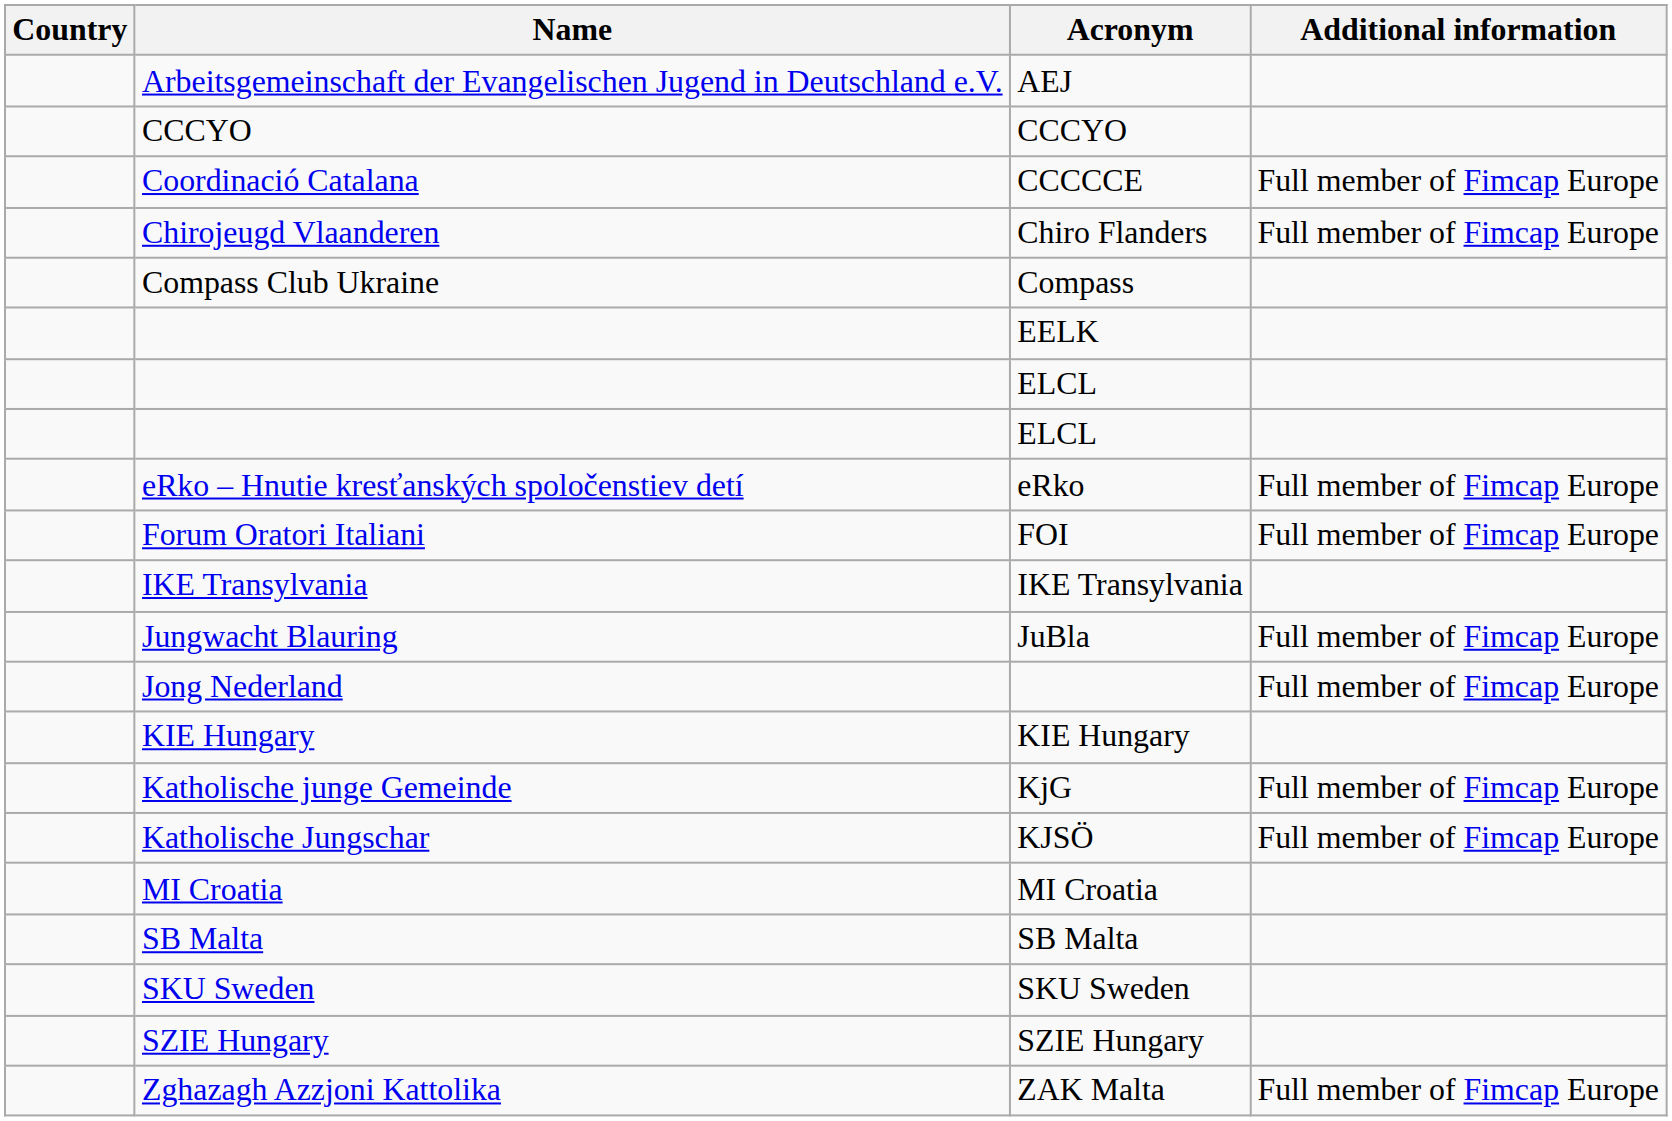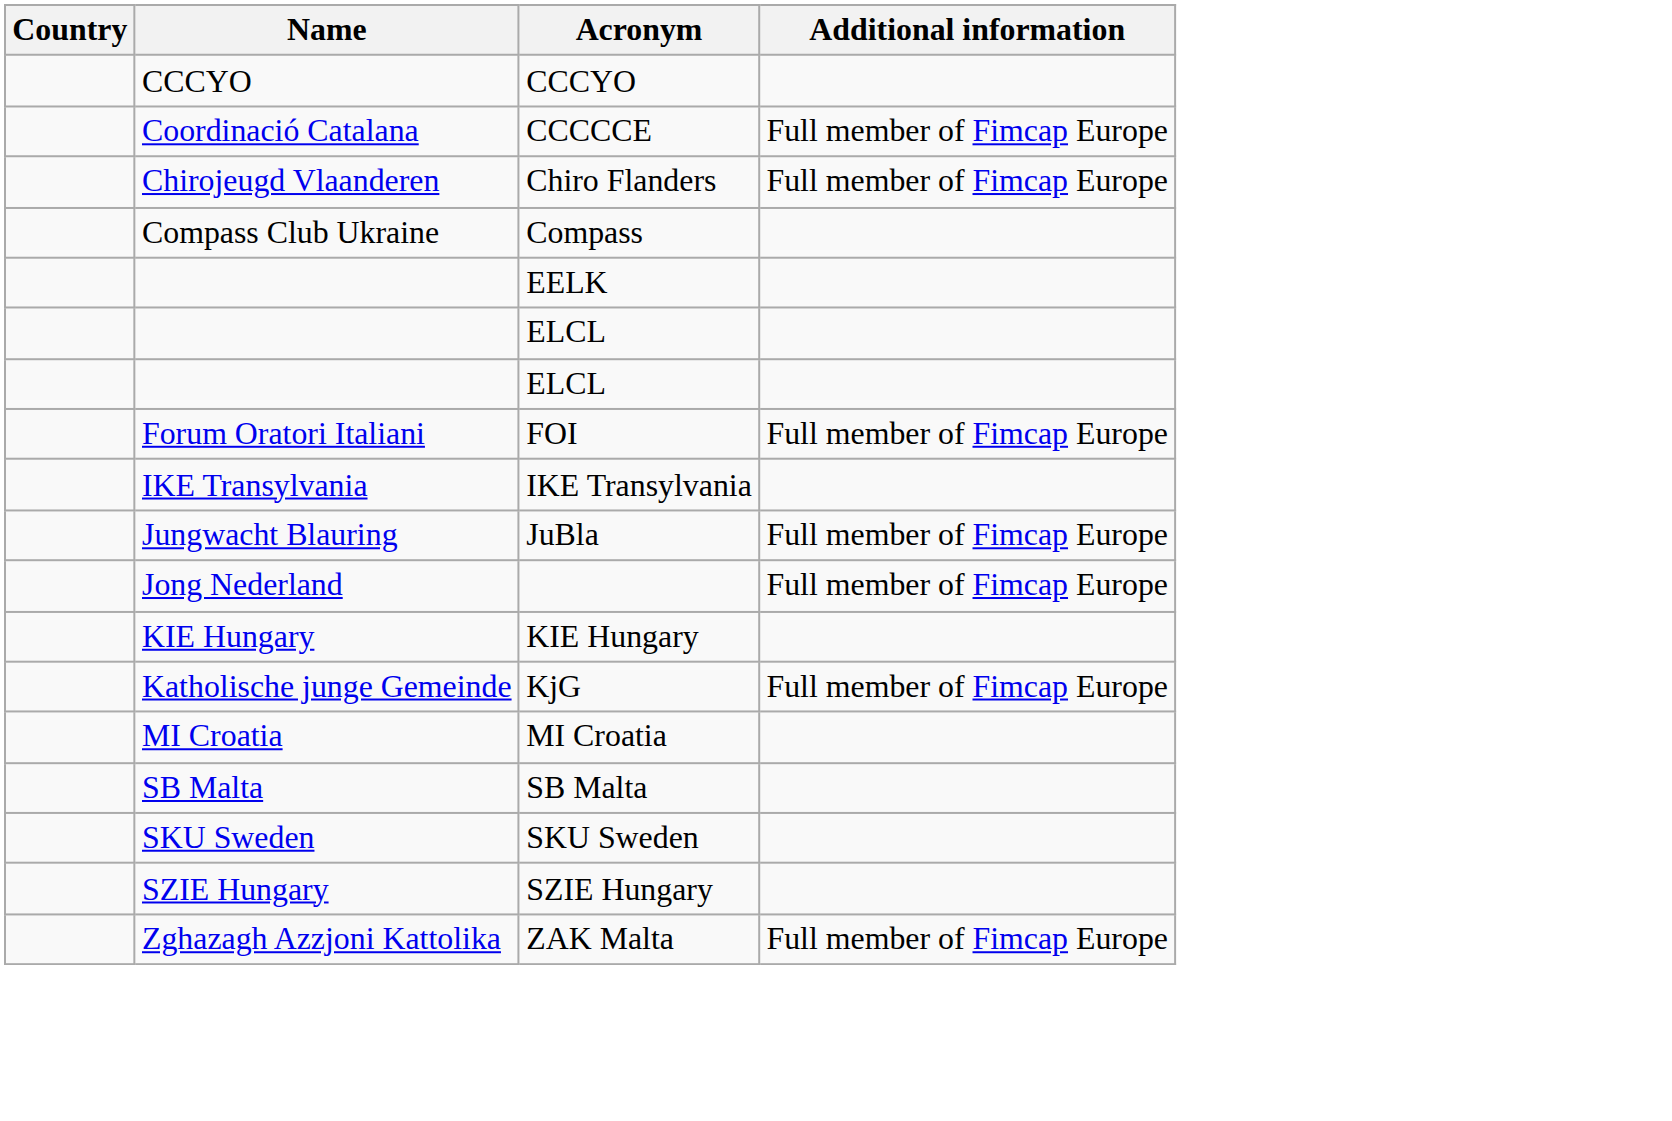 <table class="wikitable sortable">
 <tr>
 <th>Country</th>
 <th>Name</th>
 <th>Acronym</th>
 <th>Additional information</th>
-</tr>
-<tr>
-<td></td>
-<td><a href='#'>Arbeitsgemeinschaft der Evangelischen Jugend in Deutschland e.V.</a></td>
-<td>AEJ</td>
-<td></td>
 </tr>
 <tr>
 <td></td>
 <td>CCCYO</td>
 <td>CCCYO</td>
 <td></td>
 </tr>
 <tr>
 <td></td>
 <td><a href='#'>Coordinació Catalana</a></td>
 <td>CCCCCE</td>
 <td>Full member of <a href='#'>Fimcap</a> Europe</td>
 </tr>
 <tr>
 <td></td>
 <td><a href='#'>Chirojeugd Vlaanderen</a></td>
 <td>Chiro Flanders</td>
 <td>Full member of <a href='#'>Fimcap</a> Europe</td>
 </tr>
 <tr>
 <td></td>
 <td>Compass Club Ukraine</td>
 <td>Compass</td>
 <td></td>
 </tr>
 <tr>
 <td></td>
 <td></td>
 <td>EELK</td>
 <td></td>
 </tr>
 <tr>
 <td></td>
 <td></td>
 <td>ELCL</td>
 <td></td>
 </tr>
 <tr>
 <td></td>
 <td></td>
 <td>ELCL</td>
 <td></td>
 </tr>
 <tr>
 <td></td>
-<td><a href='#'>eRko – Hnutie kresťanských spoločenstiev detí</a></td>
-<td>eRko</td>
-<td>Full member of <a href='#'>Fimcap</a> Europe</td>
-</tr>
-<tr>
-<td></td>
 <td><a href='#'>Forum Oratori Italiani</a></td>
 <td>FOI</td>
 <td>Full member of <a href='#'>Fimcap</a> Europe</td>
 </tr>
 <tr>
 <td></td>
 <td><a href='#'>IKE Transylvania</a></td>
 <td>IKE Transylvania</td>
 <td></td>
 </tr>
 <tr>
 <td></td>
 <td><a href='#'>Jungwacht Blauring</a></td>
 <td>JuBla</td>
 <td>Full member of <a href='#'>Fimcap</a> Europe</td>
 </tr>
 <tr>
 <td></td>
 <td><a href='#'>Jong Nederland</a></td>
 <td></td>
 <td>Full member of <a href='#'>Fimcap</a> Europe</td>
 </tr>
 <tr>
 <td></td>
 <td><a href='#'>KIE Hungary</a></td>
 <td>KIE Hungary</td>
 <td></td>
 </tr>
 <tr>
 <td></td>
 <td><a href='#'>Katholische junge Gemeinde</a></td>
 <td>KjG</td>
 <td>Full member of <a href='#'>Fimcap</a> Europe</td>
 </tr>
 <tr>
 <td></td>
-<td><a href='#'>Katholische Jungschar</a></td>
-<td>KJSÖ</td>
-<td>Full member of <a href='#'>Fimcap</a> Europe</td>
-</tr>
-<tr>
-<td></td>
 <td><a href='#'>MI Croatia</a></td>
 <td>MI Croatia</td>
 <td></td>
 </tr>
 <tr>
 <td></td>
 <td><a href='#'>SB Malta</a></td>
 <td>SB Malta</td>
 <td></td>
 </tr>
 <tr>
 <td></td>
 <td><a href='#'>SKU Sweden</a></td>
 <td>SKU Sweden</td>
 <td></td>
 </tr>
 <tr>
 <td></td>
 <td><a href='#'>SZIE Hungary</a></td>
 <td>SZIE Hungary</td>
 <td></td>
 </tr>
 <tr>
 <td></td>
 <td><a href='#'>Zghazagh Azzjoni Kattolika</a></td>
 <td>ZAK Malta</td>
 <td>Full member of <a href='#'>Fimcap</a> Europe</td>
 </tr>
 </table>
